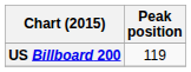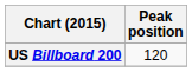 <table class="wikitable sortable plainrowheaders" style="text-align:center">
 <tr>
 <th scope="col">Chart (2015)</th>
 <th scope="col">Peak<br> position</th>
 </tr>
 <tr>
 </tr>
 <tr>
 </tr>
 <tr>
 <th scope="row">US <a href='#'><em>Billboard</em> 200</a></th>
-<td>119</td>
+<td>120</td>
 </tr>
 <tr>
 </tr>
 </table>
